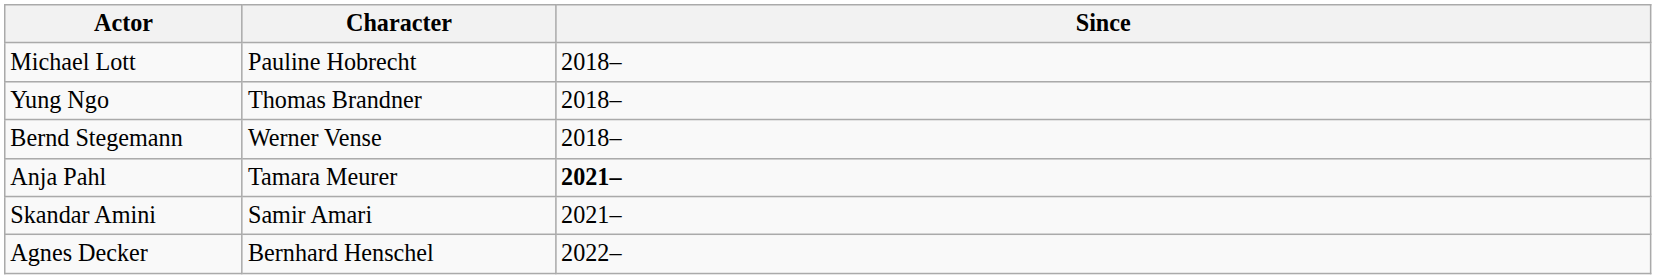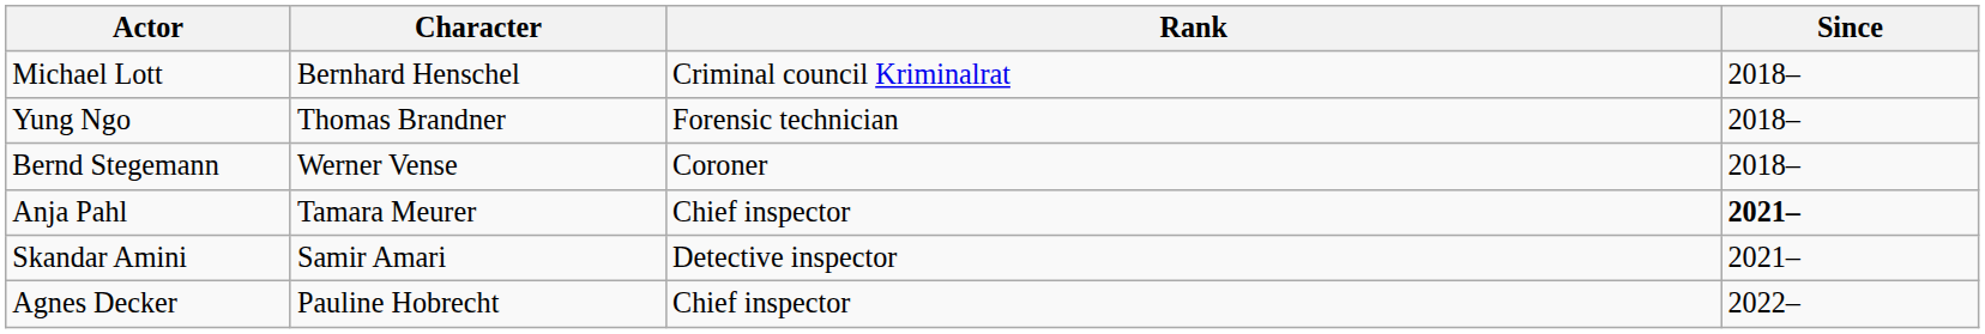 <table class="wikitable" width="55%">
 <tr>
 <th bgcolor="#add8e6" width="150">Actor</th>
 <th bgcolor="#add8e6" width="200">Character</th>
+<th bgcolor="#add8e6">Rank</th>
 <th bgcolor="#add8e6">Since</th>
 </tr>
 <tr>
 <td>Michael Lott</td>
-<td>Pauline Hobrecht</td>
+<td>Bernhard Henschel</td>
+<td>Criminal council <a href='#'>Kriminalrat</a></td>
 <td>2018–</td>
 </tr>
 <tr>
 <td>Yung Ngo</td>
 <td>Thomas Brandner</td>
+<td>Forensic technician</td>
 <td>2018–</td>
 </tr>
 <tr>
 <td>Bernd Stegemann</td>
 <td>Werner Vense</td>
+<td>Coroner</td>
 <td>2018–</td>
 </tr>
 <tr>
 <td>Anja Pahl</td>
 <td>Tamara Meurer</td>
+<td>Chief inspector</td>
 <td><strong>2021–</strong></td>
 </tr>
 <tr>
 <td>Skandar Amini</td>
 <td>Samir Amari</td>
+<td>Detective inspector</td>
 <td>2021–</td>
 </tr>
 <tr>
 <td>Agnes Decker</td>
-<td>Bernhard Henschel</td>
+<td>Pauline Hobrecht</td>
+<td>Chief inspector</td>
 <td>2022–</td>
 </tr>
 </table>
